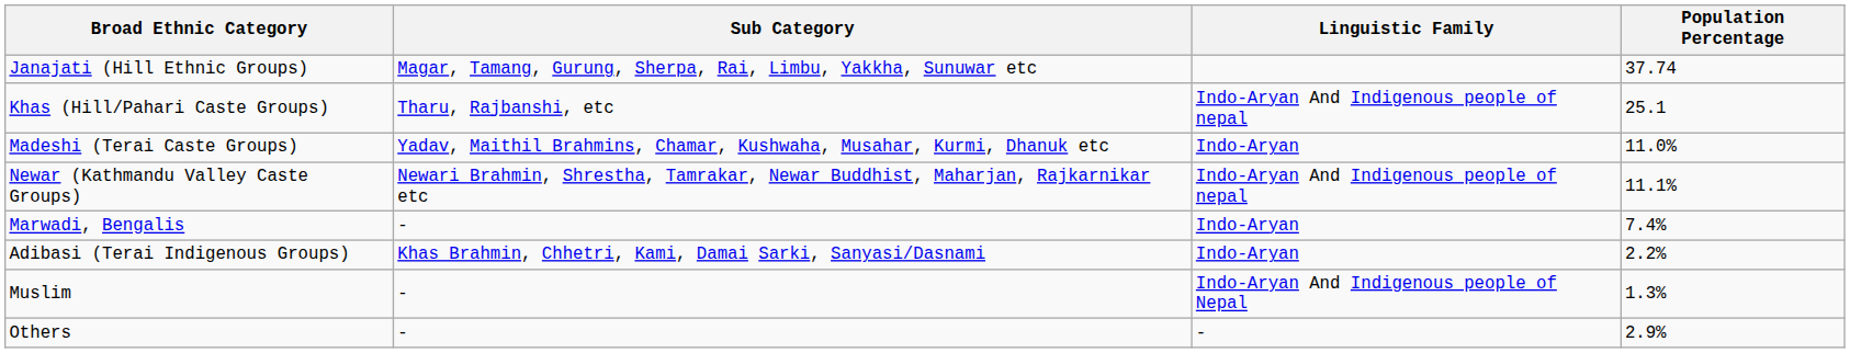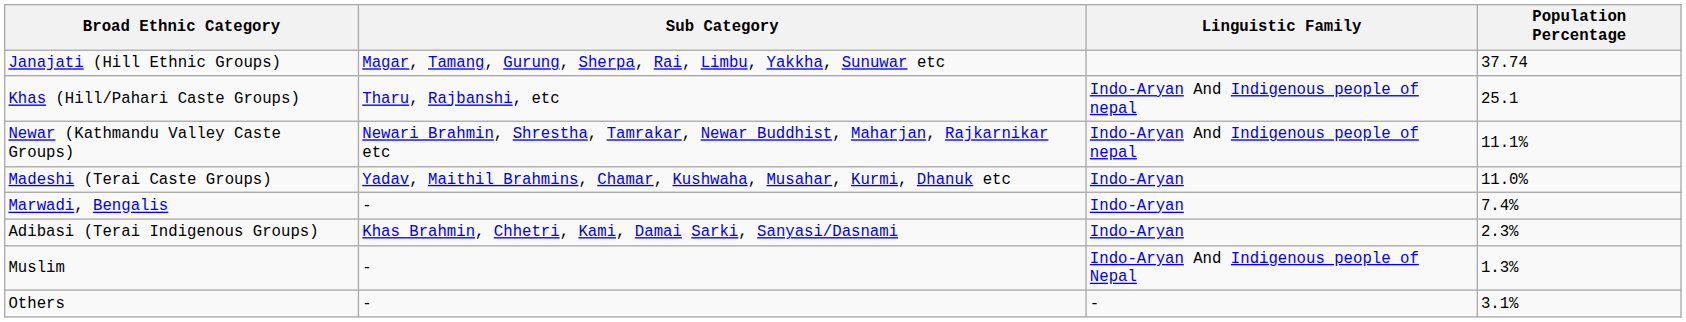 <table class="wikitable sortable collapsible" style="font-size: 90%;">
 <tr>
 <th>Broad Ethnic Category</th>
 <th>Sub Category</th>
 <th>Linguistic Family</th>
 <th>Population Percentage</th>
 </tr>
 <tr>
 <td><a href='#'>Janajati</a>   (Hill Ethnic Groups)</td>
 <td><a href='#'>Magar</a>, <a href='#'>Tamang</a>, <a href='#'>Gurung</a>, <a href='#'>Sherpa</a>, <a href='#'>Rai</a>, <a href='#'>Limbu</a>, <a href='#'>Yakkha</a>, <a href='#'>Sunuwar</a> etc</td>
 <td></td>
 <td>37.74</td>
 </tr>
 <tr>
 <td><a href='#'>Khas</a> (Hill/Pahari Caste Groups)</td>
 <td><a href='#'>Tharu</a>, <a href='#'>Rajbanshi</a>, etc</td>
 <td><a href='#'>Indo-Aryan</a> And <a href='#'>Indigenous people of nepal</a></td>
 <td>25.1</td>
 </tr>
 <tr>
+<td><a href='#'>Newar</a> (Kathmandu Valley Caste Groups)</td>
+<td><a href='#'>Newari Brahmin</a>, <a href='#'>Shrestha</a>, <a href='#'>Tamrakar</a>, <a href='#'>Newar Buddhist</a>, <a href='#'>Maharjan</a>, <a href='#'>Rajkarnikar</a> etc</td>
+<td><a href='#'>Indo-Aryan</a> And <a href='#'>Indigenous people of nepal</a></td>
+<td>11.1%</td>
+</tr>
+<tr>
 <td><a href='#'>Madeshi</a>  (Terai Caste Groups)</td>
 <td><a href='#'>Yadav</a>, <a href='#'>Maithil Brahmins</a>, <a href='#'>Chamar</a>, <a href='#'>Kushwaha</a>, <a href='#'>Musahar</a>, <a href='#'>Kurmi</a>, <a href='#'>Dhanuk</a> etc</td>
 <td><a href='#'>Indo-Aryan</a></td>
 <td>11.0%</td>
-</tr>
-<tr>
-<td><a href='#'>Newar</a> (Kathmandu Valley Caste Groups)</td>
-<td><a href='#'>Newari Brahmin</a>, <a href='#'>Shrestha</a>, <a href='#'>Tamrakar</a>, <a href='#'>Newar Buddhist</a>, <a href='#'>Maharjan</a>, <a href='#'>Rajkarnikar</a> etc</td>
-<td><a href='#'>Indo-Aryan</a> And <a href='#'>Indigenous people of nepal</a></td>
-<td>11.1%</td>
 </tr>
 <tr>
 <td><a href='#'>Marwadi</a>, <a href='#'>Bengalis</a></td>
 <td>-</td>
 <td><a href='#'>Indo-Aryan</a></td>
 <td>7.4%</td>
 </tr>
 <tr>
 <td>Adibasi  (Terai Indigenous Groups)</td>
 <td><a href='#'>Khas Brahmin</a>, <a href='#'>Chhetri</a>, <a href='#'>Kami</a>, <a href='#'>Damai</a> <a href='#'>Sarki</a>, <a href='#'>Sanyasi/Dasnami</a></td>
 <td><a href='#'>Indo-Aryan</a></td>
-<td>2.2%</td>
+<td>2.3%</td>
 </tr>
 <tr>
 <td>Muslim</td>
 <td>-</td>
 <td><a href='#'>Indo-Aryan</a> And <a href='#'>Indigenous people of Nepal</a></td>
 <td>1.3%</td>
 </tr>
 <tr>
 <td>Others</td>
 <td>-</td>
 <td>-</td>
-<td>2.9%</td>
+<td>3.1%</td>
 </tr>
 </table>
